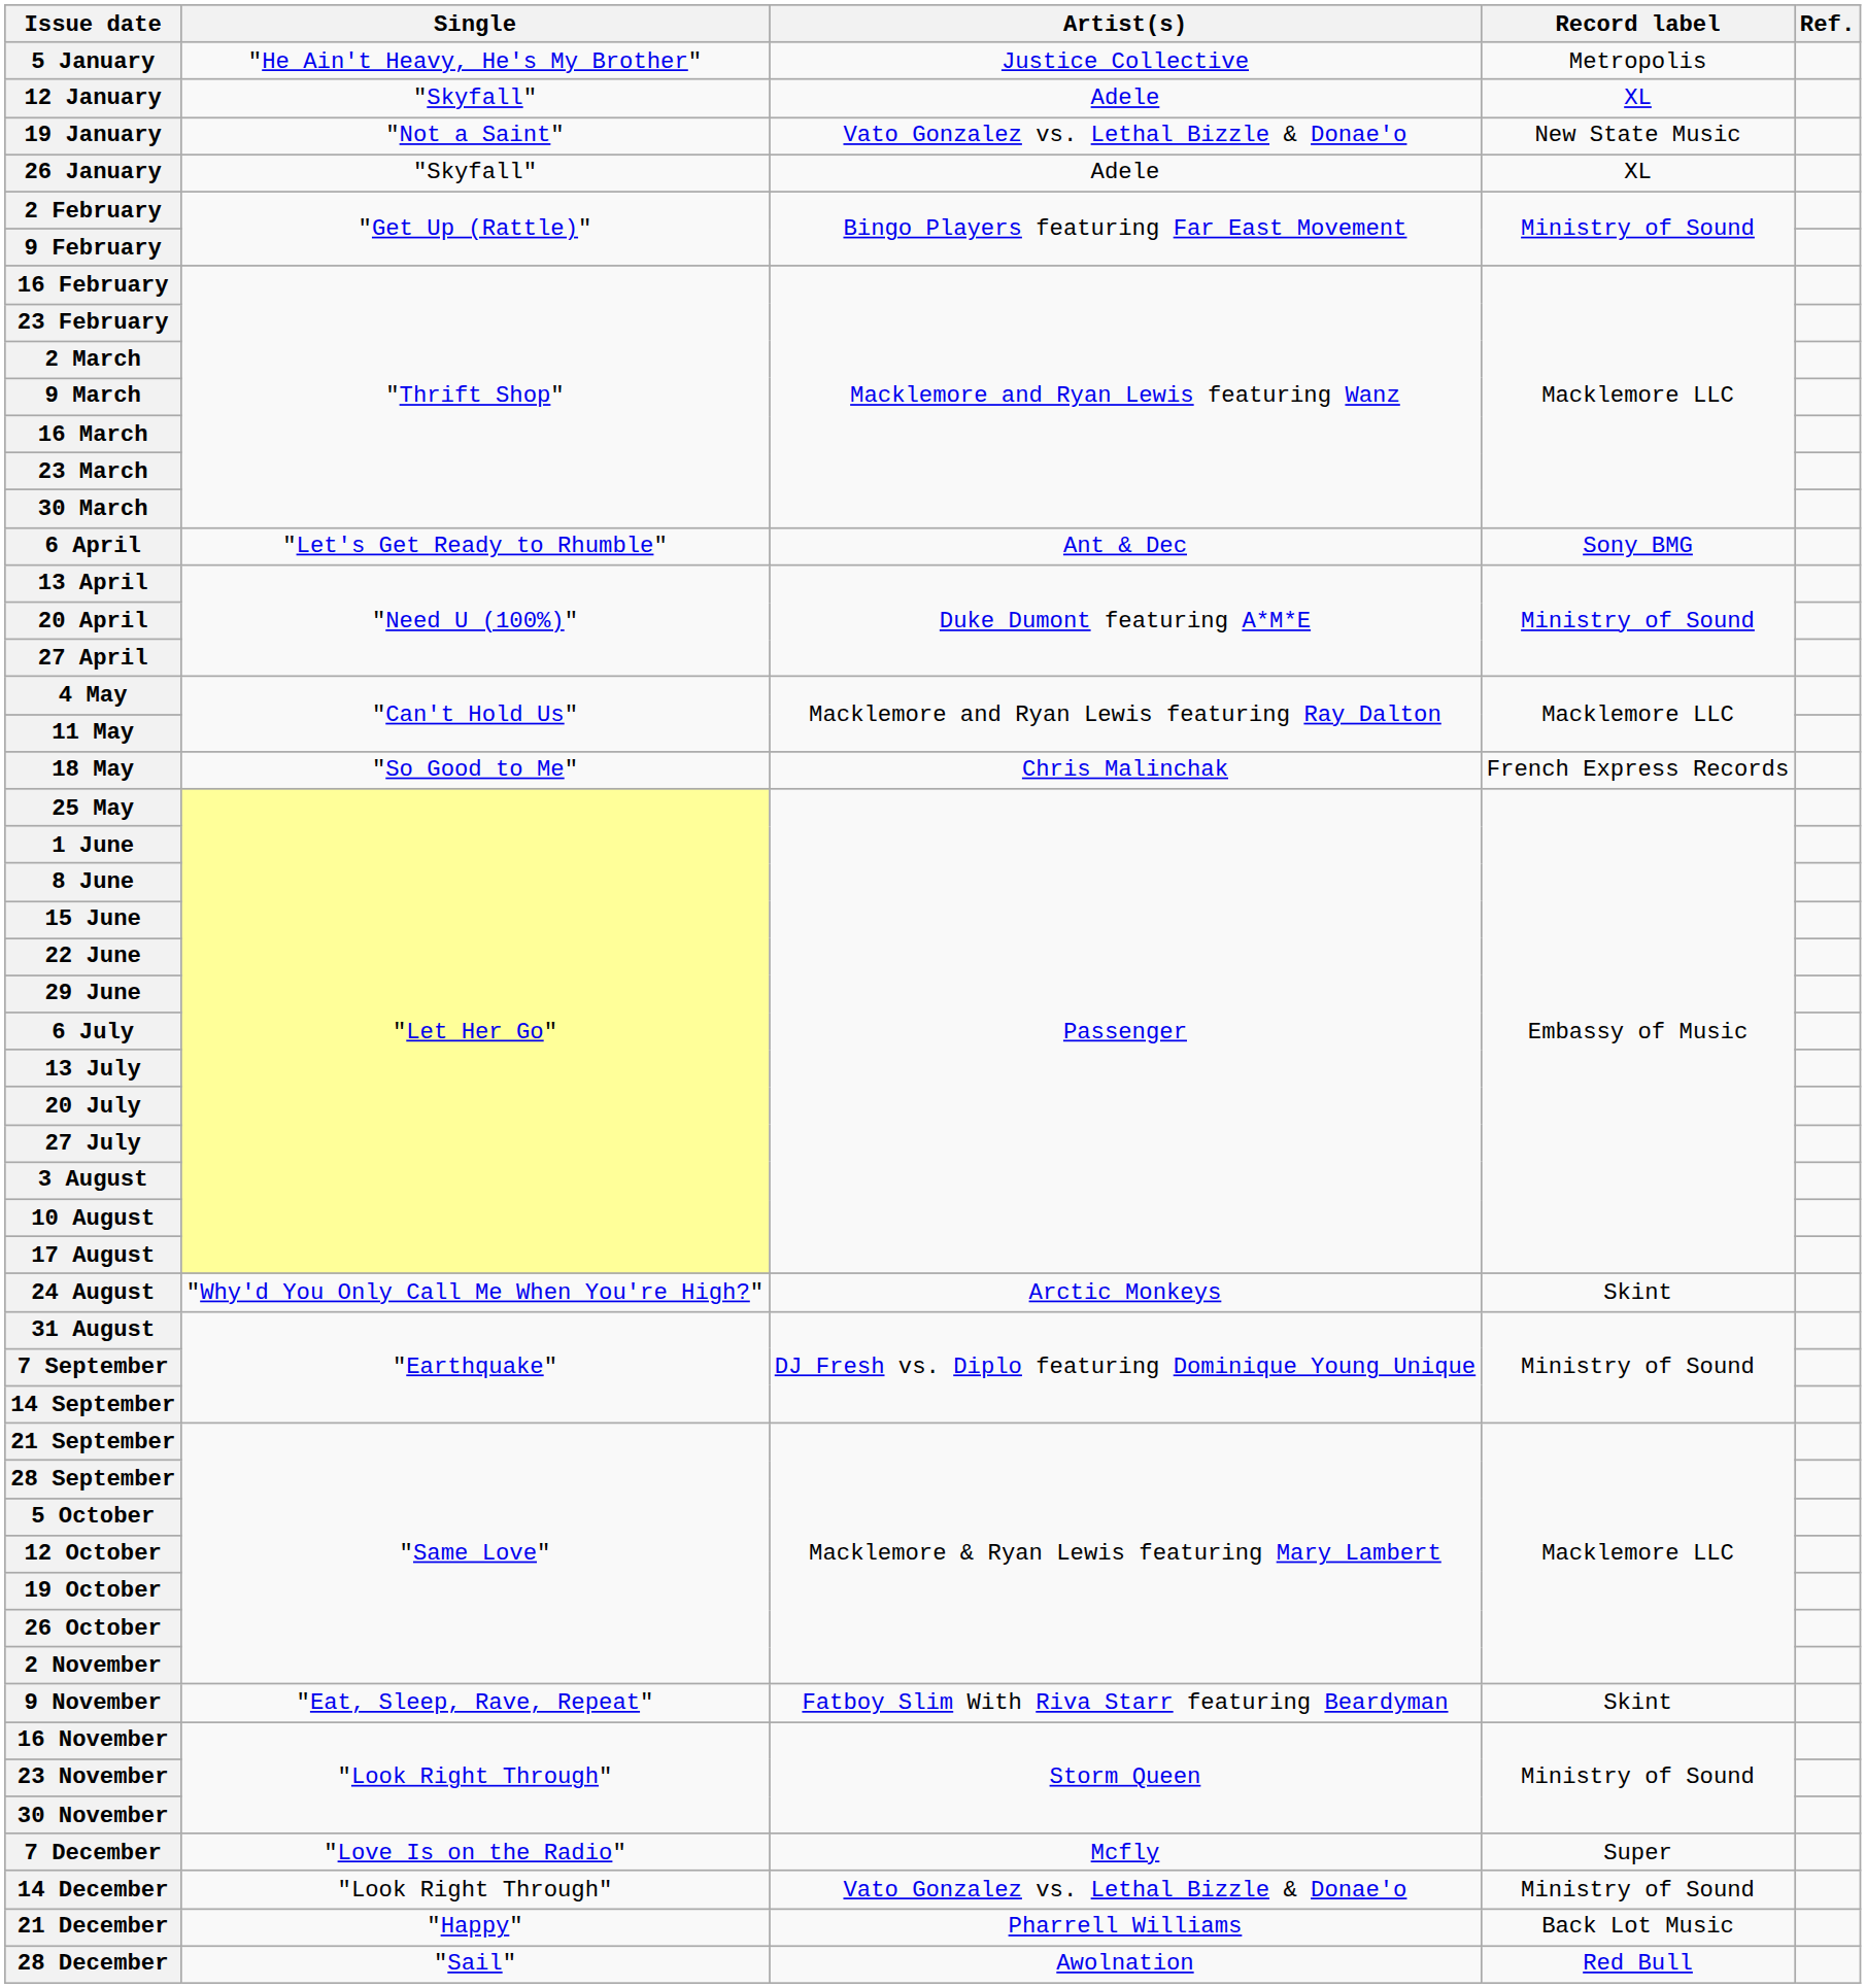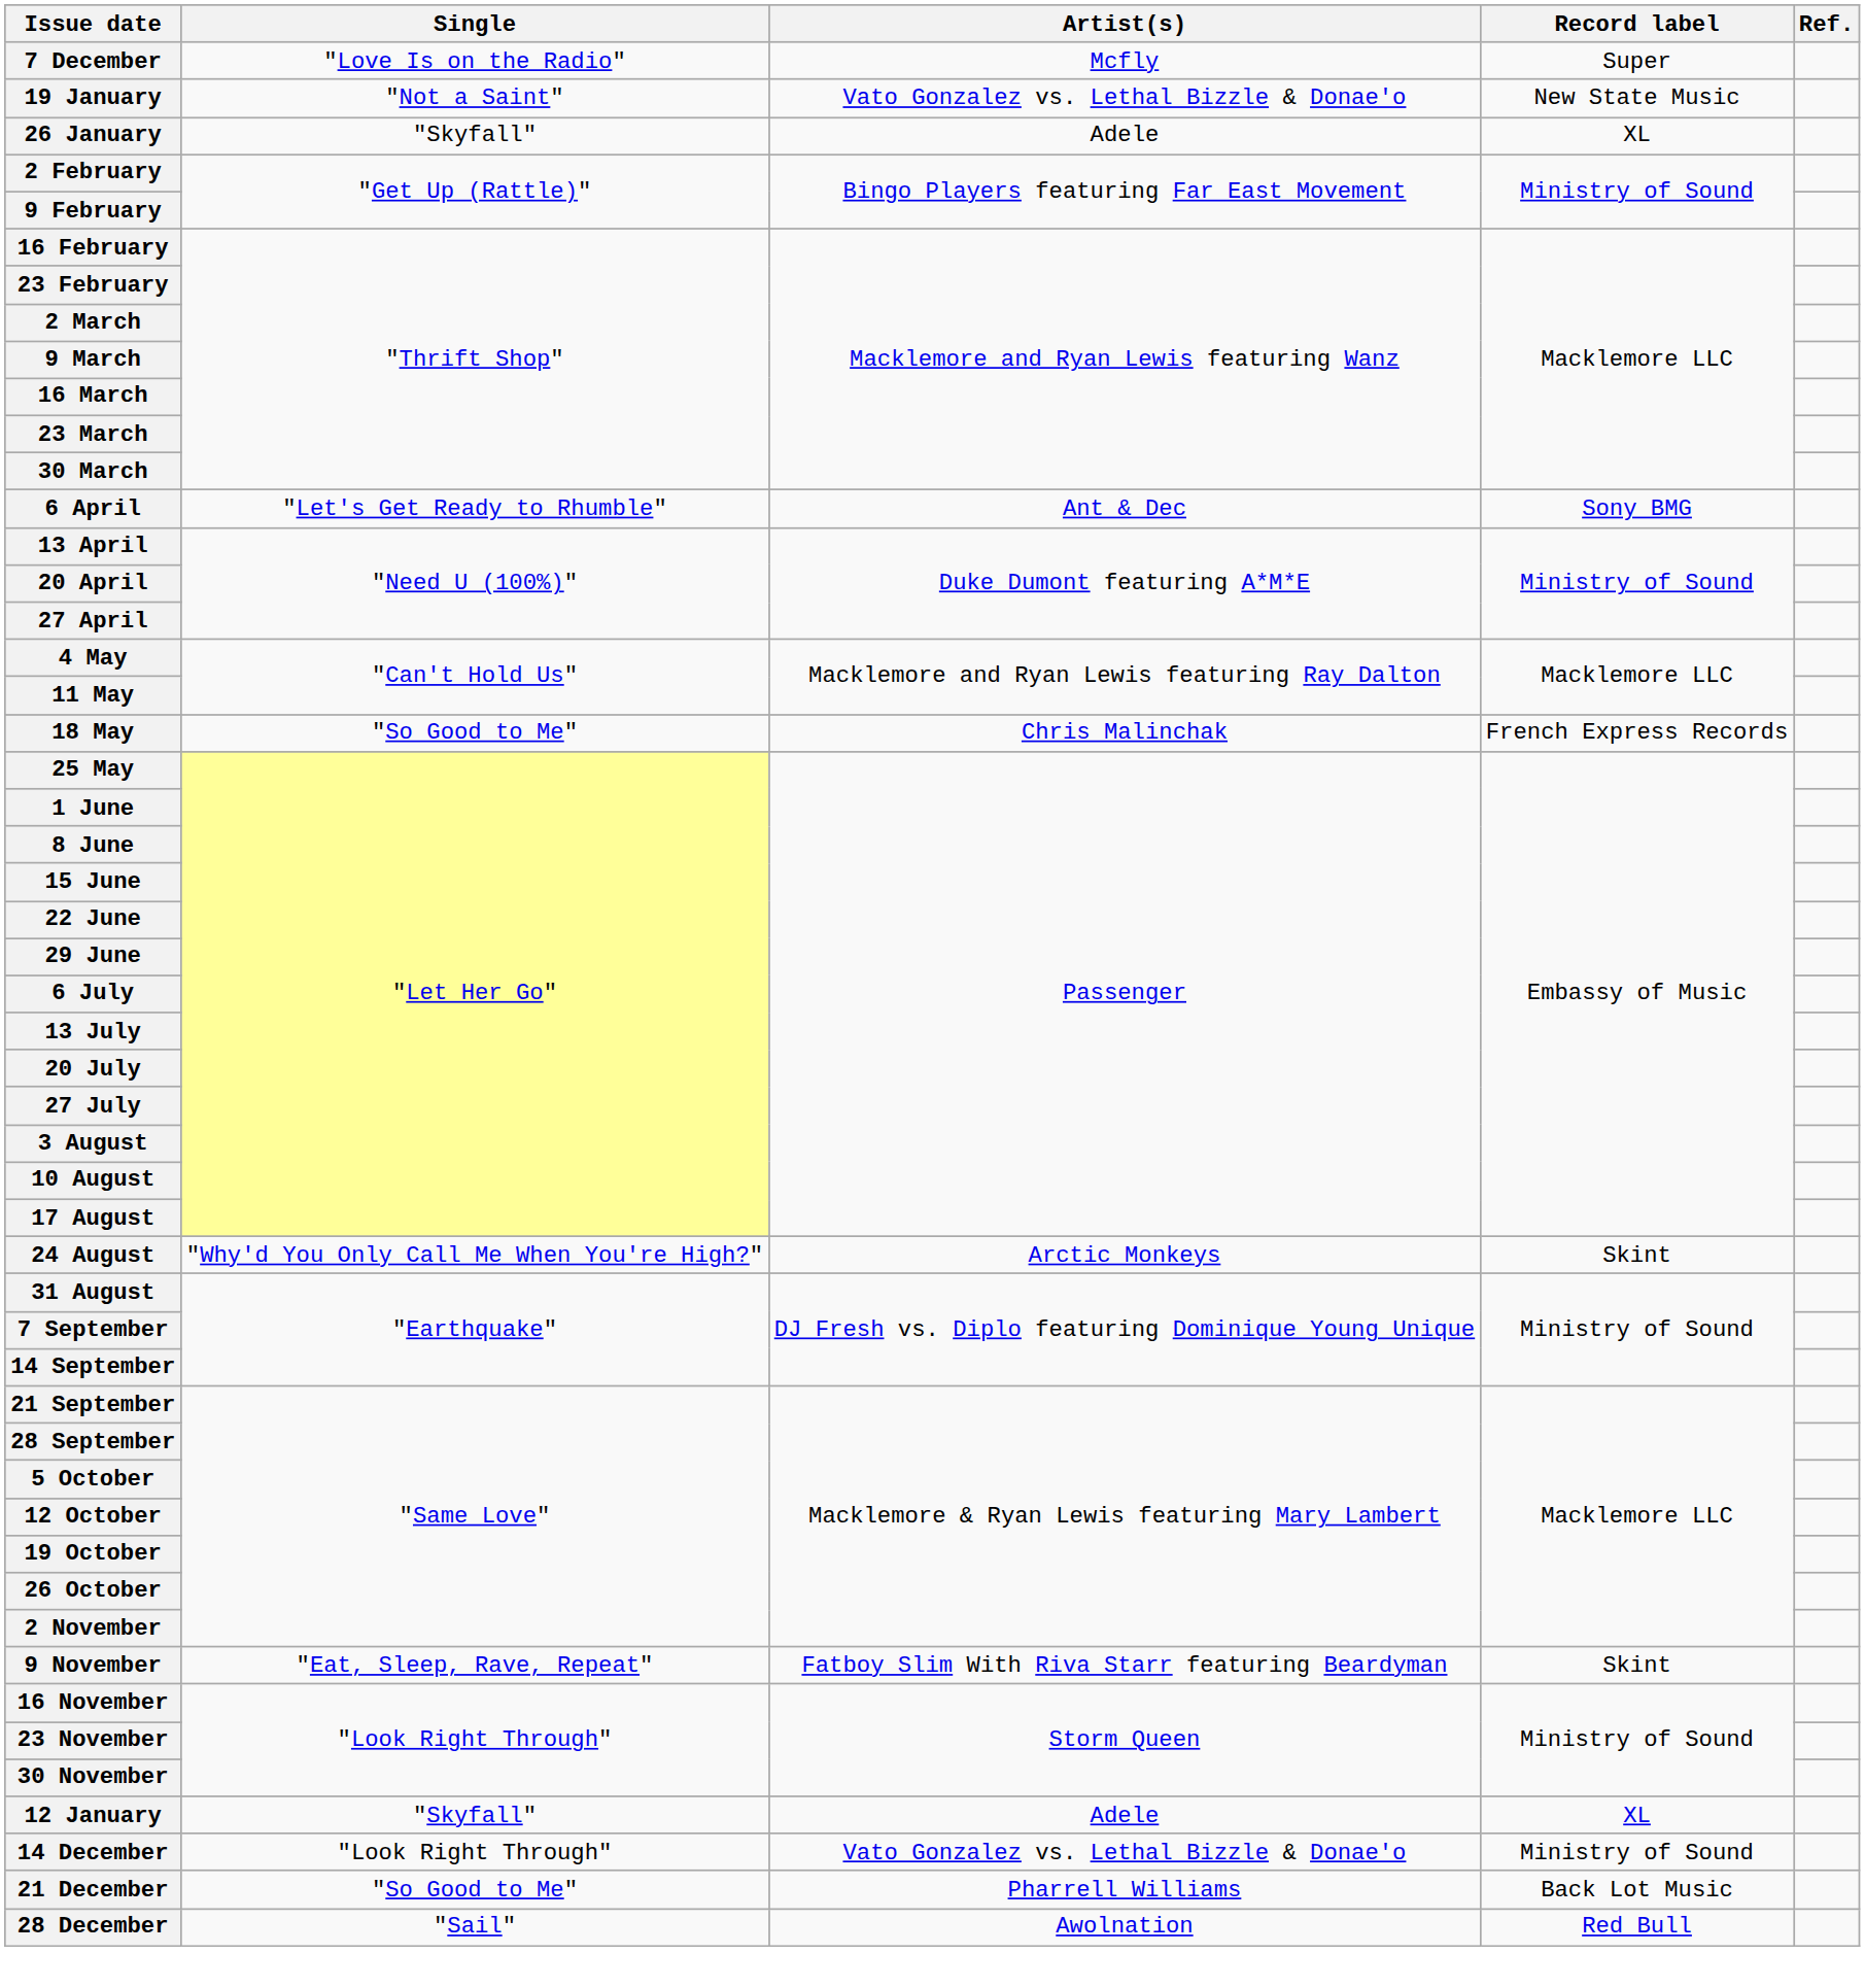 <table class="wikitable plainrowheaders">
 <tr>
 <th scope=col>Issue date</th>
 <th scope=col>Single</th>
 <th scope=col>Artist(s)</th>
 <th scope=col>Record label</th>
 <th scope=col>Ref.</th>
 </tr>
 <tr>
-<th scope=row>5 January</th>
-<td align=center>"<a href='#'>He Ain't Heavy, He's My Brother</a>"</td>
-<td align=center><a href='#'>Justice Collective</a></td>
-<td align=center>Metropolis</td>
-<td align=center></td>
-</tr>
-<tr>
-<th scope=row>12 January</th>
-<td align=center>"<a href='#'>Skyfall</a>"</td>
-<td align=center><a href='#'>Adele</a></td>
-<td align=center><a href='#'>XL</a></td>
+<th scope=row>7 December</th>
+<td align=center>"<a href='#'>Love Is on the Radio</a>"</td>
+<td align=center><a href='#'>Mcfly</a></td>
+<td align=center>Super</td>
 <td align=center></td>
 </tr>
 <tr>
 <th scope=row>19 January</th>
 <td align=center>"<a href='#'>Not a Saint</a>"</td>
 <td align=center><a href='#'>Vato Gonzalez</a> vs. <a href='#'>Lethal Bizzle</a> & <a href='#'>Donae'o</a></td>
 <td align=center>New State Music</td>
 <td align=center></td>
 </tr>
 <tr>
 <th scope=row>26 January</th>
 <td align=center>"Skyfall"</td>
 <td align=center>Adele</td>
 <td align=center>XL</td>
 <td align=center></td>
 </tr>
 <tr>
 <th scope=row>2 February  </th>
 <td align=center rowspan=2>"<a href='#'>Get Up (Rattle)</a>"</td>
 <td align=center rowspan=2><a href='#'>Bingo Players</a> featuring <a href='#'>Far East Movement</a></td>
 <td align=center rowspan=2><a href='#'>Ministry of Sound</a></td>
 <td align=center></td>
 </tr>
 <tr>
 <th scope=row>9 February  </th>
 <td align=center></td>
 </tr>
 <tr>
 <th scope=row>16 February  </th>
 <td align=center rowspan=7>"<a href='#'>Thrift Shop</a>"</td>
 <td align=center rowspan=7><a href='#'>Macklemore and Ryan Lewis</a> featuring <a href='#'>Wanz</a></td>
 <td align=center rowspan=7>Macklemore LLC</td>
 <td align=center></td>
 </tr>
 <tr>
 <th scope=row>23 February</th>
 <td align=center></td>
 </tr>
 <tr>
 <th scope=row>2 March</th>
 <td align=center></td>
 </tr>
 <tr>
 <th scope=row>9 March</th>
 <td align=center></td>
 </tr>
 <tr>
 <th scope=row>16 March</th>
 <td align=center></td>
 </tr>
 <tr>
 <th scope=row>23 March</th>
 <td align=center></td>
 </tr>
 <tr>
 <th scope=row>30 March</th>
 <td align=center></td>
 </tr>
 <tr>
 <th scope=row>6 April  </th>
 <td align=center>"<a href='#'>Let's Get Ready to Rhumble</a>"</td>
 <td align=center><a href='#'>Ant & Dec</a></td>
 <td align=center><a href='#'>Sony BMG</a></td>
 <td align=center></td>
 </tr>
 <tr>
 <th scope=row>13 April  </th>
 <td align=center rowspan=3>"<a href='#'>Need U (100%)</a>"</td>
 <td align=center rowspan=3><a href='#'>Duke Dumont</a> featuring <a href='#'>A*M*E</a></td>
 <td align=center rowspan=3><a href='#'>Ministry of Sound</a></td>
 <td align=center></td>
 </tr>
 <tr>
 <th scope=row>20 April  </th>
 <td align=center></td>
 </tr>
 <tr>
 <th scope=row>27 April</th>
 <td align=center></td>
 </tr>
 <tr>
 <th scope=row>4 May</th>
 <td align=center rowspan=2>"<a href='#'>Can't Hold Us</a>"</td>
 <td align=center rowspan=2>Macklemore and Ryan Lewis featuring <a href='#'>Ray Dalton</a></td>
 <td align=center rowspan=2>Macklemore LLC</td>
 <td align=center></td>
 </tr>
 <tr>
 <th scope=row>11 May</th>
 <td align=center></td>
 </tr>
 <tr>
 <th scope=row>18 May</th>
 <td align=center>"<a href='#'>So Good to Me</a>"</td>
 <td align=center><a href='#'>Chris Malinchak</a></td>
 <td align=center>French Express Records</td>
 <td align=center></td>
 </tr>
 <tr>
 <th scope=row>25 May</th>
 <td align=center rowspan=13 bgcolor=#FFFF99>"<a href='#'>Let Her Go</a>" </td>
 <td align=center rowspan=13><a href='#'>Passenger</a></td>
 <td align=center rowspan=13>Embassy of Music</td>
 <td align=center></td>
 </tr>
 <tr>
 <th scope=row>1 June</th>
 <td align=center></td>
 </tr>
 <tr>
 <th scope=row>8 June</th>
 <td align=center></td>
 </tr>
 <tr>
 <th scope=row>15 June</th>
 <td align=center></td>
 </tr>
 <tr>
 <th scope=row>22 June</th>
 <td align=center></td>
 </tr>
 <tr>
 <th scope=row>29 June</th>
 <td align=center></td>
 </tr>
 <tr>
 <th scope=row>6 July</th>
 <td align=center></td>
 </tr>
 <tr>
 <th scope=row>13 July</th>
 <td align=center></td>
 </tr>
 <tr>
 <th scope=row>20 July</th>
 <td align=center></td>
 </tr>
 <tr>
 <th scope=row>27 July</th>
 <td align=center></td>
 </tr>
 <tr>
 <th scope=row>3 August</th>
 <td align=center></td>
 </tr>
 <tr>
 <th scope=row>10 August</th>
 <td align=center></td>
 </tr>
 <tr>
 <th scope=row>17 August</th>
 <td align=center></td>
 </tr>
 <tr>
 <th scope=row>24 August</th>
 <td align=center>"<a href='#'>Why'd You Only Call Me When You're High?</a>"</td>
 <td align=center><a href='#'>Arctic Monkeys</a></td>
 <td align=center>Skint</td>
 <td align=center></td>
 </tr>
 <tr>
 <th scope=row>31 August</th>
 <td align=center rowspan=3>"<a href='#'>Earthquake</a>"</td>
 <td align=center rowspan=3><a href='#'>DJ Fresh</a> vs. <a href='#'>Diplo</a> featuring <a href='#'>Dominique Young Unique</a></td>
 <td align=center rowspan=3>Ministry of Sound</td>
 <td align=center></td>
 </tr>
 <tr>
 <th scope=row>7 September</th>
 <td align=center></td>
 </tr>
 <tr>
 <th scope=row>14 September</th>
 <td align=center></td>
 </tr>
 <tr>
 <th scope=row>21 September</th>
 <td align=center rowspan=7>"<a href='#'>Same Love</a>"</td>
 <td align=center rowspan=7>Macklemore & Ryan Lewis featuring <a href='#'>Mary Lambert</a></td>
 <td align=center rowspan=7>Macklemore LLC</td>
 <td align=center></td>
 </tr>
 <tr>
 <th scope=row>28 September</th>
 <td align=center></td>
 </tr>
 <tr>
 <th scope=row>5 October</th>
 <td align=center></td>
 </tr>
 <tr>
 <th scope=row>12 October</th>
 <td align=center></td>
 </tr>
 <tr>
 <th scope=row>19 October</th>
 <td align=center></td>
 </tr>
 <tr>
 <th scope=row>26 October</th>
 <td align=center></td>
 </tr>
 <tr>
 <th scope=row>2 November</th>
 <td align=center></td>
 </tr>
 <tr>
 <th scope=row>9 November</th>
 <td align=center>"<a href='#'>Eat, Sleep, Rave, Repeat</a>"</td>
 <td align=center><a href='#'>Fatboy Slim</a> With <a href='#'>Riva Starr</a> featuring <a href='#'>Beardyman</a></td>
 <td align=center>Skint</td>
 <td align=center></td>
 </tr>
 <tr>
 <th scope=row>16 November </th>
 <td align=center rowspan=3>"<a href='#'>Look Right Through</a>"</td>
 <td align=center rowspan=3><a href='#'>Storm Queen</a></td>
 <td align=center rowspan=3>Ministry of Sound</td>
 <td align=center></td>
 </tr>
 <tr>
 <th scope=row>23 November</th>
 <td align=center></td>
 </tr>
 <tr>
 <th scope=row>30 November</th>
 <td align=center></td>
 </tr>
 <tr>
-<th scope=row>7 December</th>
-<td align=center>"<a href='#'>Love Is on the Radio</a>"</td>
-<td align=center><a href='#'>Mcfly</a></td>
-<td align=center>Super</td>
+<th scope=row>12 January</th>
+<td align=center>"<a href='#'>Skyfall</a>"</td>
+<td align=center><a href='#'>Adele</a></td>
+<td align=center><a href='#'>XL</a></td>
 <td align=center></td>
 </tr>
 <tr>
 <th scope=row>14 December</th>
 <td align=center>"Look Right Through"</td>
 <td align=center><a href='#'>Vato Gonzalez</a> vs. <a href='#'>Lethal Bizzle</a> & <a href='#'>Donae'o</a></td>
 <td align=center>Ministry of Sound</td>
 <td align=center></td>
 </tr>
 <tr>
 <th scope=row>21 December</th>
-<td align=center>"<a href='#'>Happy</a>"</td>
+<td align=center>"<a href='#'>So Good to Me</a>"</td>
 <td align=center><a href='#'>Pharrell Williams</a></td>
 <td align=center>Back Lot Music</td>
 <td align=center></td>
 </tr>
 <tr>
 <th scope=row>28 December</th>
 <td align=center>"<a href='#'>Sail</a>"</td>
 <td align=center><a href='#'>Awolnation</a></td>
 <td align=center><a href='#'>Red Bull</a></td>
 <td align=center></td>
 </tr>
 </table>
